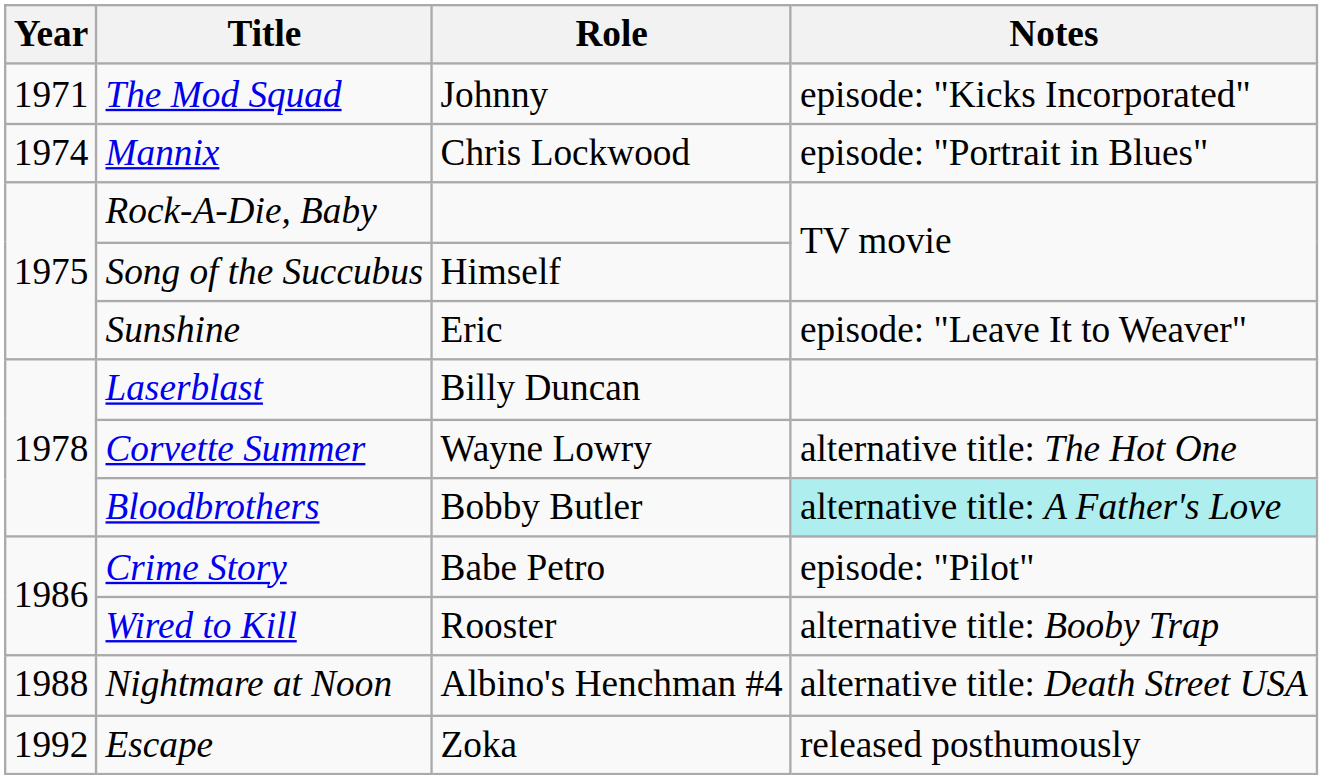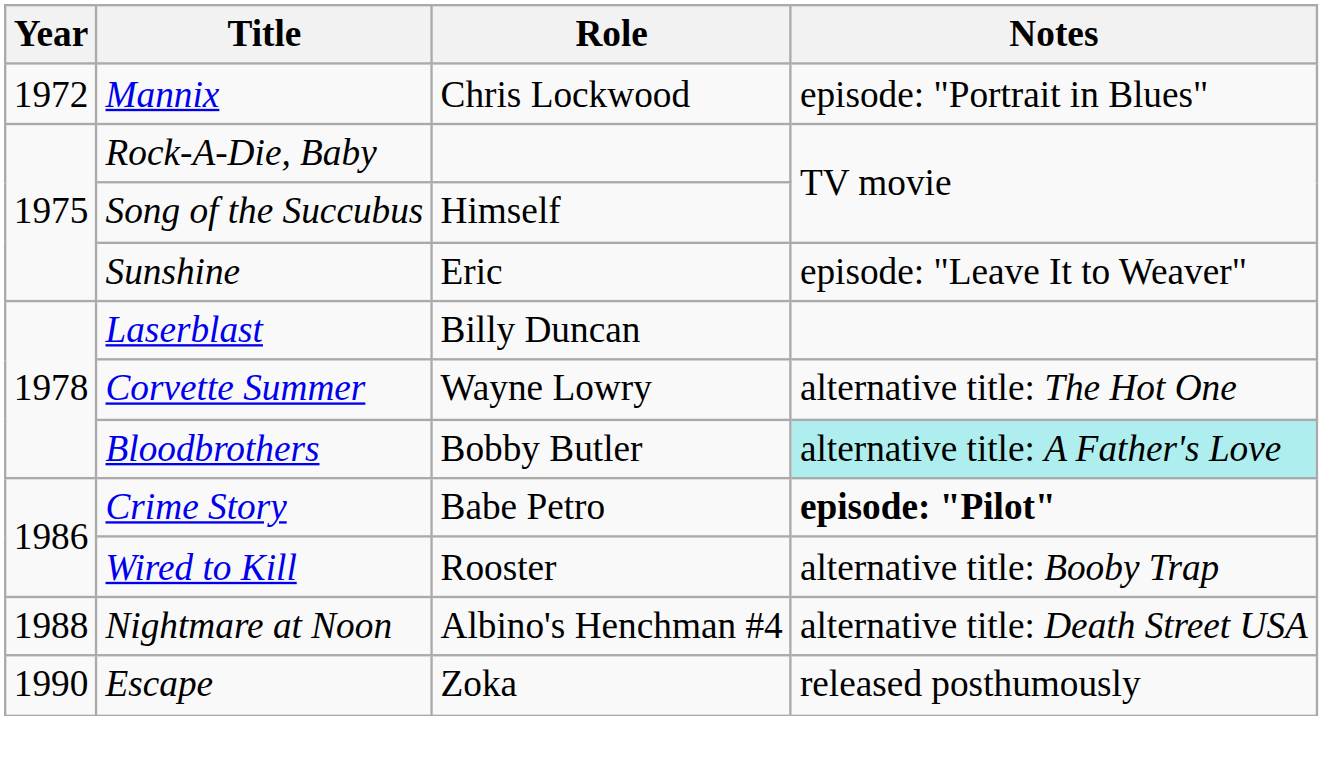 <table class="wikitable sortable">
 <tr>
 <th>Year</th>
 <th>Title</th>
 <th>Role</th>
 <th class="unsortable">Notes</th>
 </tr>
 <tr>
-<td>1971</td>
-<td><em><a href='#'>The Mod Squad</a></em></td>
-<td>Johnny</td>
-<td>episode: "Kicks Incorporated"</td>
-</tr>
-<tr>
-<td>1974</td>
+<td>1972</td>
 <td><em><a href='#'>Mannix</a></em></td>
 <td>Chris Lockwood</td>
 <td>episode: "Portrait in Blues"</td>
 </tr>
 <tr>
 <td rowspan="3">1975</td>
 <td><em>Rock-A-Die, Baby</em></td>
 <td></td>
 <td rowspan="2">TV movie</td>
 </tr>
 <tr>
 <td><em>Song of the Succubus</em></td>
 <td>Himself</td>
 </tr>
 <tr>
 <td><em>Sunshine</em></td>
 <td>Eric</td>
 <td>episode: "Leave It to Weaver"</td>
 </tr>
 <tr>
 <td rowspan="3">1978</td>
 <td><em><a href='#'>Laserblast</a></em></td>
 <td>Billy Duncan</td>
 <td></td>
 </tr>
 <tr>
 <td><em><a href='#'>Corvette Summer</a></em></td>
 <td>Wayne Lowry</td>
 <td>alternative title: <em>The Hot One</em></td>
 </tr>
 <tr>
 <td><em><a href='#'>Bloodbrothers</a></em></td>
 <td>Bobby Butler</td>
 <td style="background: paleturquoise;">alternative title: <em>A Father's Love</em></td>
 </tr>
 <tr>
 <td rowspan="2">1986</td>
 <td><em><a href='#'>Crime Story</a></em></td>
 <td>Babe Petro</td>
-<td>episode: "Pilot"</td>
+<td><strong>episode: "Pilot"</strong></td>
 </tr>
 <tr>
 <td><em><a href='#'>Wired to Kill</a></em></td>
 <td>Rooster</td>
 <td>alternative title: <em>Booby Trap</em></td>
 </tr>
 <tr>
 <td>1988</td>
 <td><em>Nightmare at Noon</em></td>
 <td>Albino's Henchman #4</td>
 <td>alternative title: <em>Death Street USA</em></td>
 </tr>
 <tr>
-<td>1992</td>
+<td>1990</td>
 <td><em>Escape</em></td>
 <td>Zoka</td>
 <td>released posthumously</td>
 </tr>
 </table>
